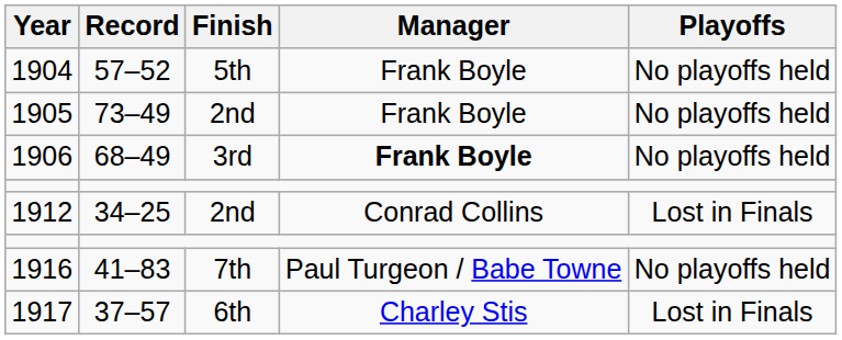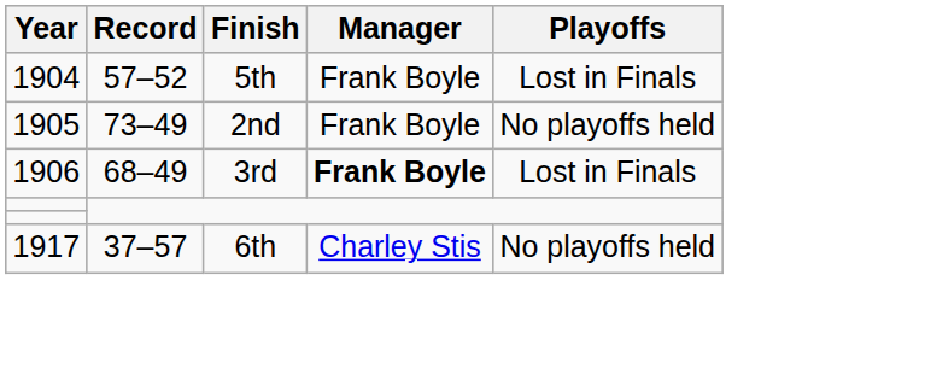 <table class="wikitable">
 <tr>
 <th>Year</th>
 <th>Record</th>
 <th>Finish</th>
 <th>Manager</th>
 <th>Playoffs</th>
 </tr>
 <tr align=center>
 <td>1904</td>
 <td>57–52</td>
 <td>5th</td>
 <td>Frank Boyle</td>
-<td>No playoffs held</td>
+<td>Lost in Finals</td>
 </tr>
 <tr align=center>
 <td>1905</td>
 <td>73–49</td>
 <td>2nd</td>
 <td>Frank Boyle</td>
 <td>No playoffs held</td>
 </tr>
 <tr align=center>
 <td>1906</td>
 <td>68–49</td>
 <td>3rd</td>
 <td><strong>Frank Boyle</strong></td>
-<td>No playoffs held</td>
-</tr>
-<tr align=center>
-<td></td>
-</tr>
-<tr align=center>
-<td>1912</td>
-<td>34–25</td>
-<td>2nd</td>
-<td>Conrad Collins</td>
 <td>Lost in Finals</td>
 </tr>
 <tr align=center>
 <td></td>
 </tr>
 <tr align=center>
-<td>1916</td>
-<td>41–83</td>
-<td>7th</td>
-<td>Paul Turgeon / <a href='#'>Babe Towne</a></td>
-<td>No playoffs held</td>
+<td></td>
 </tr>
 <tr align=center>
 <td>1917</td>
 <td>37–57</td>
 <td>6th</td>
 <td><a href='#'>Charley Stis</a></td>
-<td>Lost in Finals</td>
+<td>No playoffs held</td>
 </tr>
 </table>
